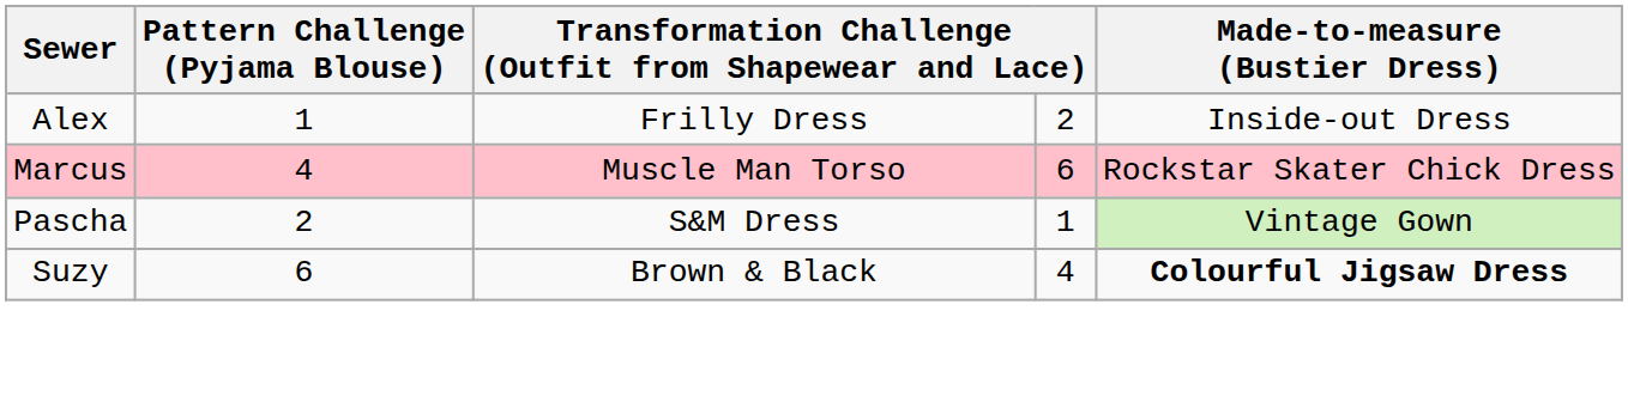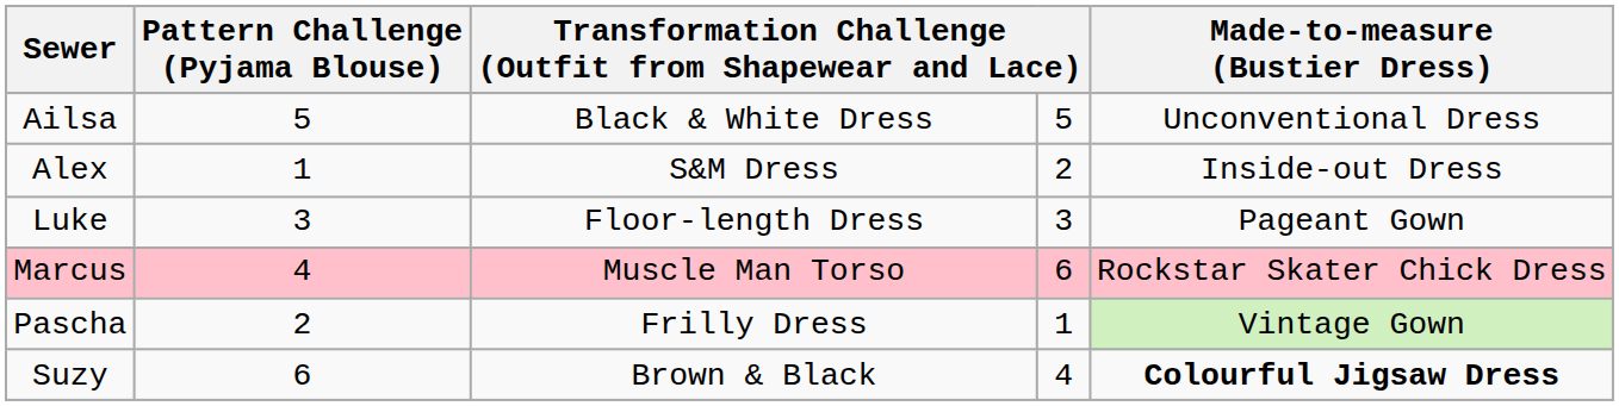 <table class="wikitable" style="text-align:center;">
 <tr>
 <th>Sewer</th>
 <th>Pattern Challenge<br>(Pyjama Blouse)</th>
 <th colspan="2">Transformation Challenge<br>(Outfit from Shapewear and Lace)</th>
 <th>Made-to-measure<br>(Bustier Dress)</th>
 </tr>
 <tr>
+<td>Ailsa</td>
+<td>5</td>
+<td>Black & White Dress</td>
+<td>5</td>
+<td>Unconventional Dress</td>
+</tr>
+<tr>
 <td>Alex</td>
 <td>1</td>
-<td>Frilly Dress</td>
+<td>S&M Dress</td>
 <td>2</td>
 <td>Inside-out Dress</td>
+</tr>
+<tr>
+<td>Luke</td>
+<td>3</td>
+<td>Floor-length Dress</td>
+<td>3</td>
+<td>Pageant Gown</td>
 </tr>
 <tr style="background:pink">
 <td>Marcus</td>
 <td>4</td>
 <td>Muscle Man Torso</td>
 <td>6</td>
 <td>Rockstar Skater Chick Dress</td>
 </tr>
 <tr>
 <td>Pascha</td>
 <td>2</td>
-<td>S&M Dress</td>
+<td>Frilly Dress</td>
 <td>1</td>
 <td style="background:#d0f0c0">Vintage Gown</td>
 </tr>
 <tr>
 <td>Suzy</td>
 <td>6</td>
 <td>Brown & Black</td>
 <td>4</td>
 <td><strong>Colourful Jigsaw Dress</strong></td>
 </tr>
 </table>
